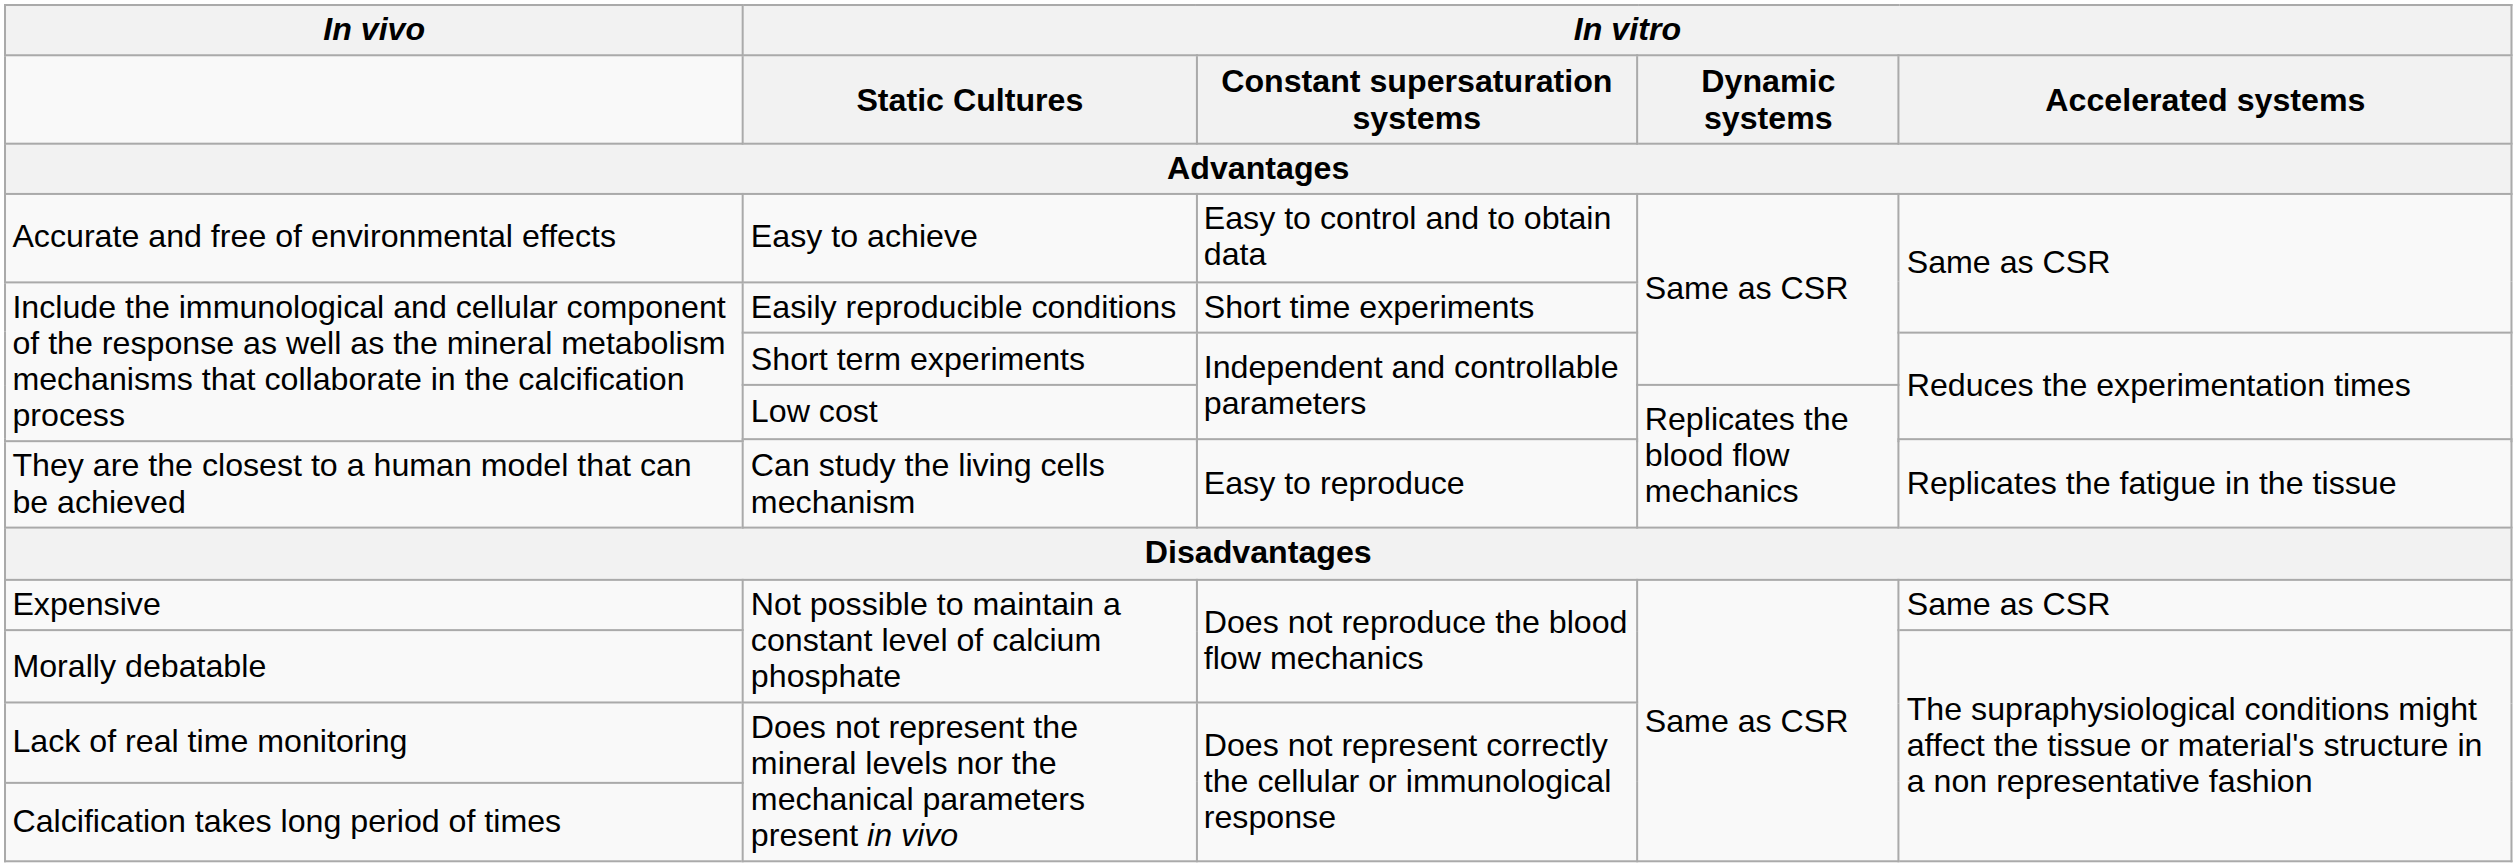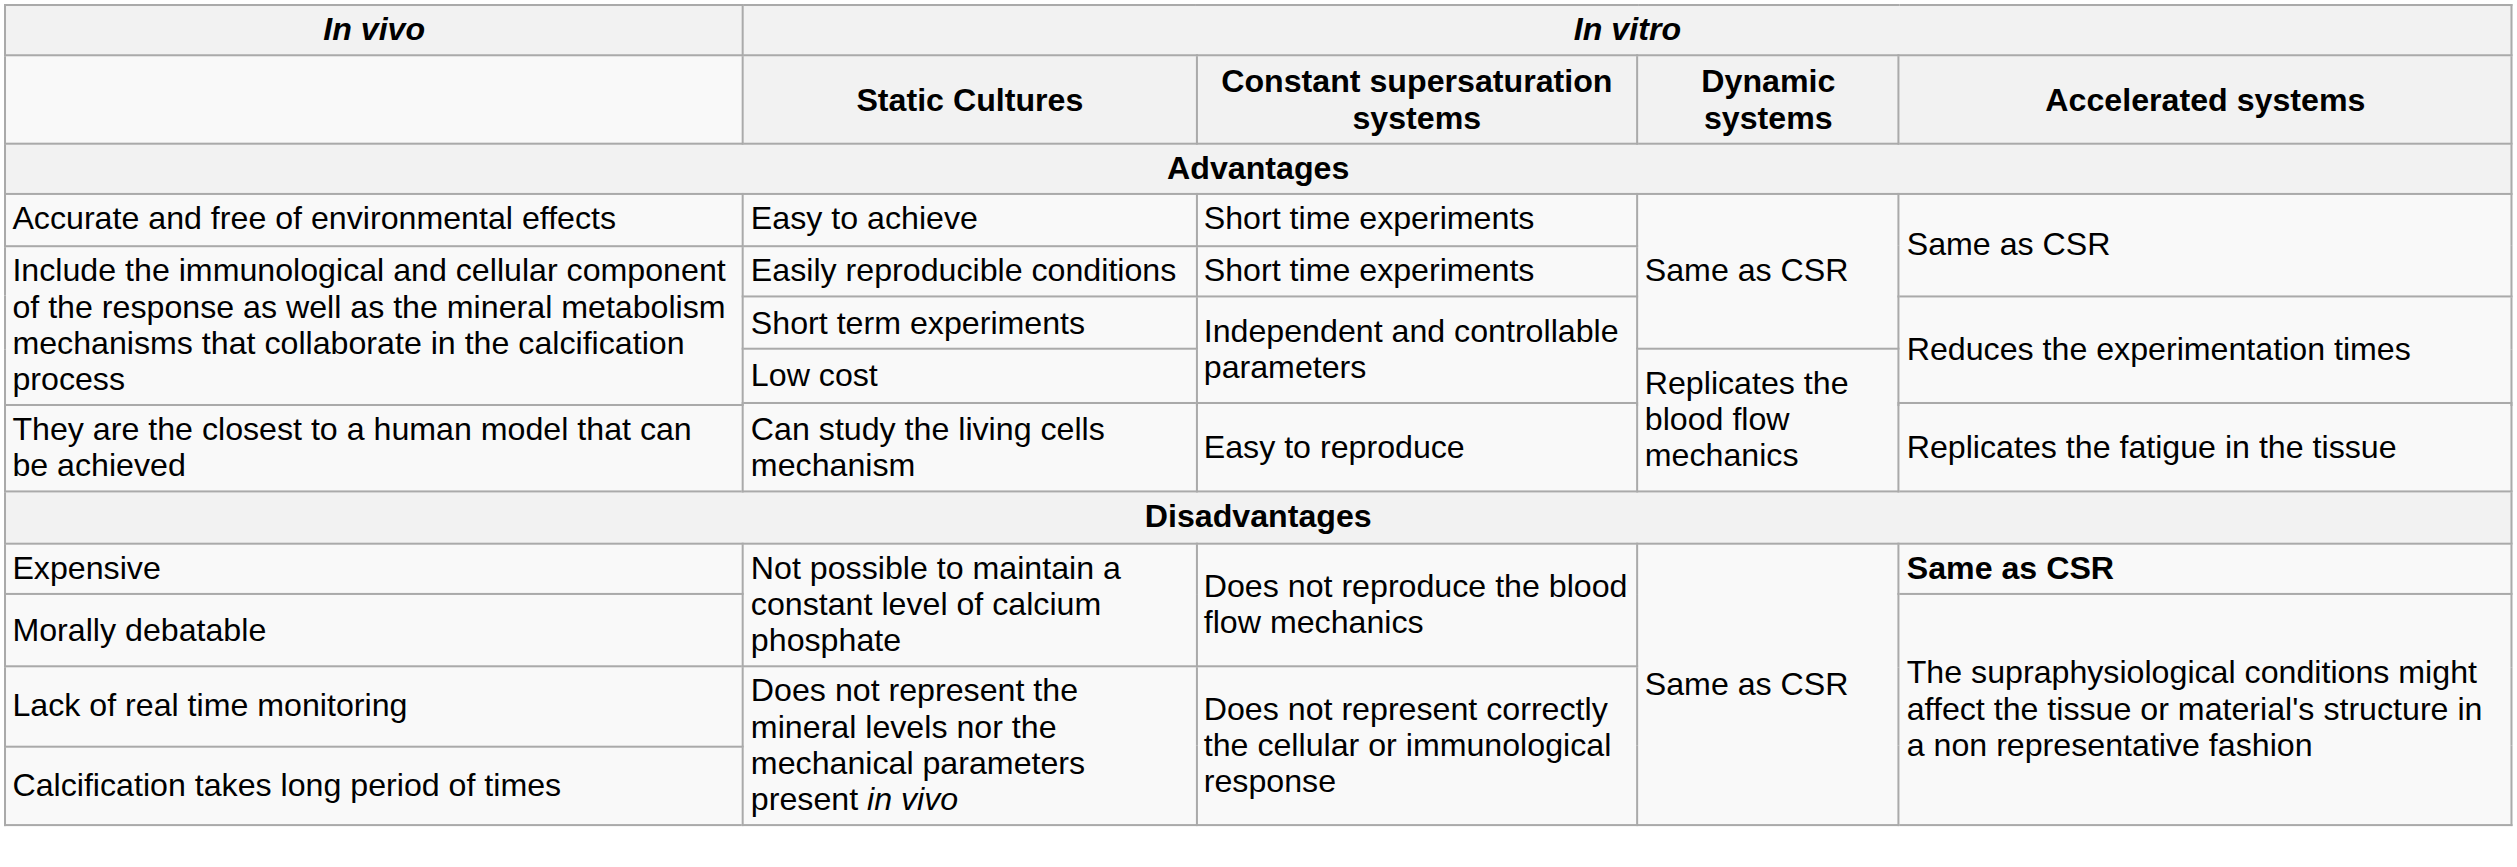 <table class="wikitable">
 <tr>
 <th><strong><em>In vivo</em></strong></th>
 <th colspan="4"><strong><em>In vitro</em></strong></th>
 </tr>
 <tr>
 <td></td>
 <th><strong>Static Cultures</strong></th>
 <th><strong>Constant supersaturation systems</strong></th>
 <th><strong>Dynamic systems</strong></th>
 <th><strong>Accelerated systems</strong></th>
 </tr>
 <tr>
 <th colspan="5"><strong>Advantages</strong></th>
 </tr>
 <tr>
 <td>Accurate and free of environmental effects</td>
 <td>Easy to achieve</td>
-<td>Easy to control and to obtain data</td>
+<td>Short  time experiments</td>
 <td rowspan="3">Same as CSR</td>
 <td rowspan="2">Same as CSR</td>
 </tr>
 <tr>
 <td rowspan="4">Include the immunological and cellular component of the response as well as the mineral metabolism mechanisms that collaborate in the calcification process</td>
 <td>Easily reproducible conditions</td>
 <td>Short  time experiments</td>
 </tr>
 <tr>
 <td>Short term experiments</td>
 <td rowspan="2">Independent and controllable parameters</td>
 <td rowspan="2">Reduces the experimentation times</td>
 </tr>
 <tr>
 <td>Low cost</td>
 <td rowspan="3">Replicates the blood flow mechanics</td>
 </tr>
 <tr>
 <td rowspan="2">Can study the living cells mechanism</td>
 <td rowspan="2">Easy  to reproduce</td>
 <td rowspan="2">Replicates the fatigue in the tissue</td>
 </tr>
 <tr>
 <td>They are the closest to a human model that can be achieved</td>
 </tr>
 <tr>
 <th colspan="5">Disadvantages</th>
 </tr>
 <tr>
 <td>Expensive</td>
 <td rowspan="2">Not possible to  maintain a constant level of calcium phosphate</td>
 <td rowspan="2">Does not reproduce the  blood flow mechanics</td>
 <td rowspan="4">Same as CSR</td>
-<td>Same as CSR</td>
+<td><strong>Same as CSR</strong></td>
 </tr>
 <tr>
 <td>Morally debatable</td>
 <td rowspan="3">The supraphysiological conditions might affect the tissue or material's structure in a non representative fashion</td>
 </tr>
 <tr>
 <td>Lack of real time monitoring</td>
 <td rowspan="2">Does not represent the mineral levels nor the mechanical parameters present <em>in vivo</em></td>
 <td rowspan="2">Does  not represent correctly the cellular or immunological response</td>
 </tr>
 <tr>
 <td>Calcification takes long period of times</td>
 </tr>
 </table>
